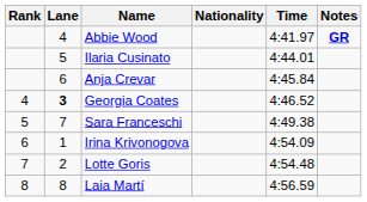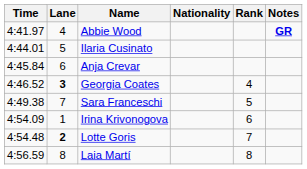 <table class='wikitable sortable' style='text-align:center'>
 <tr>
-<th>Rank</th>
+<th>Time</th>
 <th>Lane</th>
 <th>Name</th>
 <th>Nationality</th>
-<th>Time</th>
+<th>Rank</th>
 <th>Notes</th>
 </tr>
 <tr>
-<td></td>
+<td>4:41.97</td>
 <td>4</td>
 <td align=left><a href='#'>Abbie Wood</a></td>
 <td align=left></td>
-<td>4:41.97</td>
+<td></td>
 <td><strong><a href='#'>GR</a></strong></td>
 </tr>
 <tr>
-<td></td>
+<td>4:44.01</td>
 <td>5</td>
 <td align=left><a href='#'>Ilaria Cusinato</a></td>
 <td align=left></td>
-<td>4:44.01</td>
+<td></td>
 <td></td>
 </tr>
 <tr>
-<td></td>
+<td>4:45.84</td>
 <td>6</td>
 <td align=left><a href='#'>Anja Crevar</a></td>
 <td align=left></td>
-<td>4:45.84</td>
+<td></td>
 <td></td>
 </tr>
 <tr>
-<td>4</td>
+<td>4:46.52</td>
 <td><strong>3</strong></td>
 <td align=left><a href='#'>Georgia Coates</a></td>
 <td align=left></td>
-<td>4:46.52</td>
+<td>4</td>
 <td></td>
 </tr>
 <tr>
-<td>5</td>
+<td>4:49.38</td>
 <td>7</td>
 <td align=left><a href='#'>Sara Franceschi</a></td>
 <td align=left></td>
-<td>4:49.38</td>
+<td>5</td>
 <td></td>
 </tr>
 <tr>
-<td>6</td>
+<td>4:54.09</td>
 <td>1</td>
 <td align=left><a href='#'>Irina Krivonogova</a></td>
 <td align=left></td>
-<td>4:54.09</td>
+<td>6</td>
 <td></td>
 </tr>
 <tr>
-<td>7</td>
-<td>2</td>
+<td>4:54.48</td>
+<td><strong>2</strong></td>
 <td align=left><a href='#'>Lotte Goris</a></td>
 <td align=left></td>
-<td>4:54.48</td>
+<td>7</td>
 <td></td>
 </tr>
 <tr>
-<td>8</td>
+<td>4:56.59</td>
 <td>8</td>
 <td align=left><a href='#'>Laia Martí</a></td>
 <td align=left></td>
-<td>4:56.59</td>
+<td>8</td>
 <td></td>
 </tr>
 </table>
